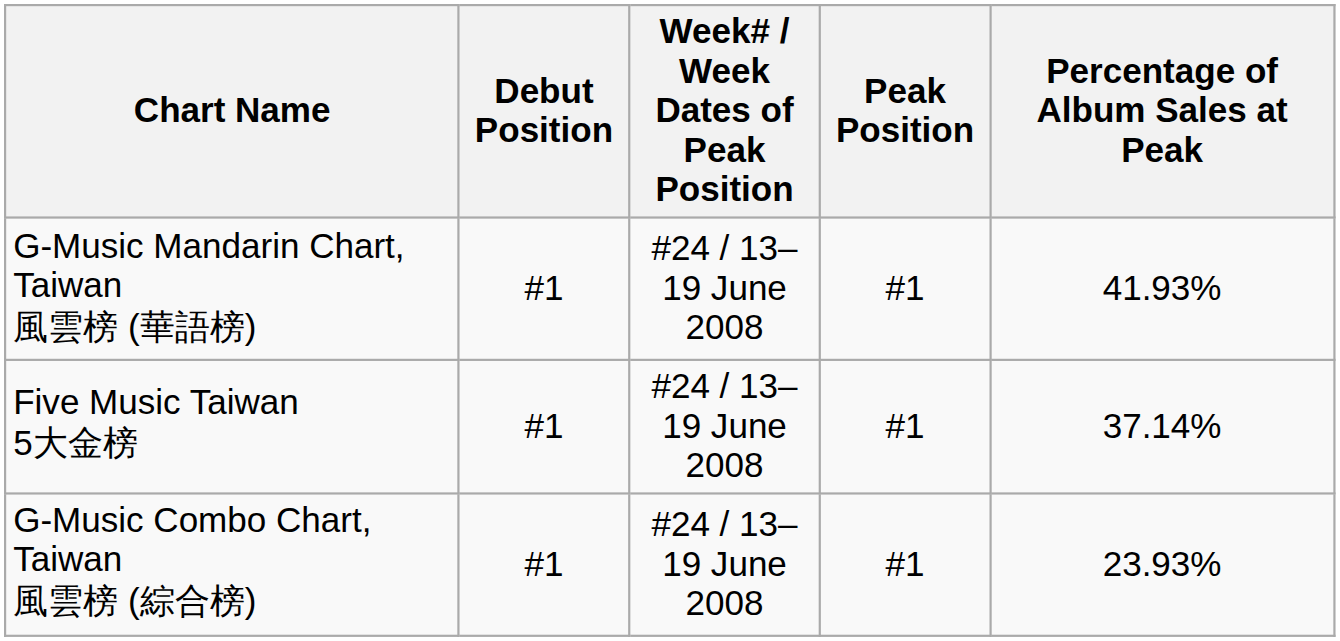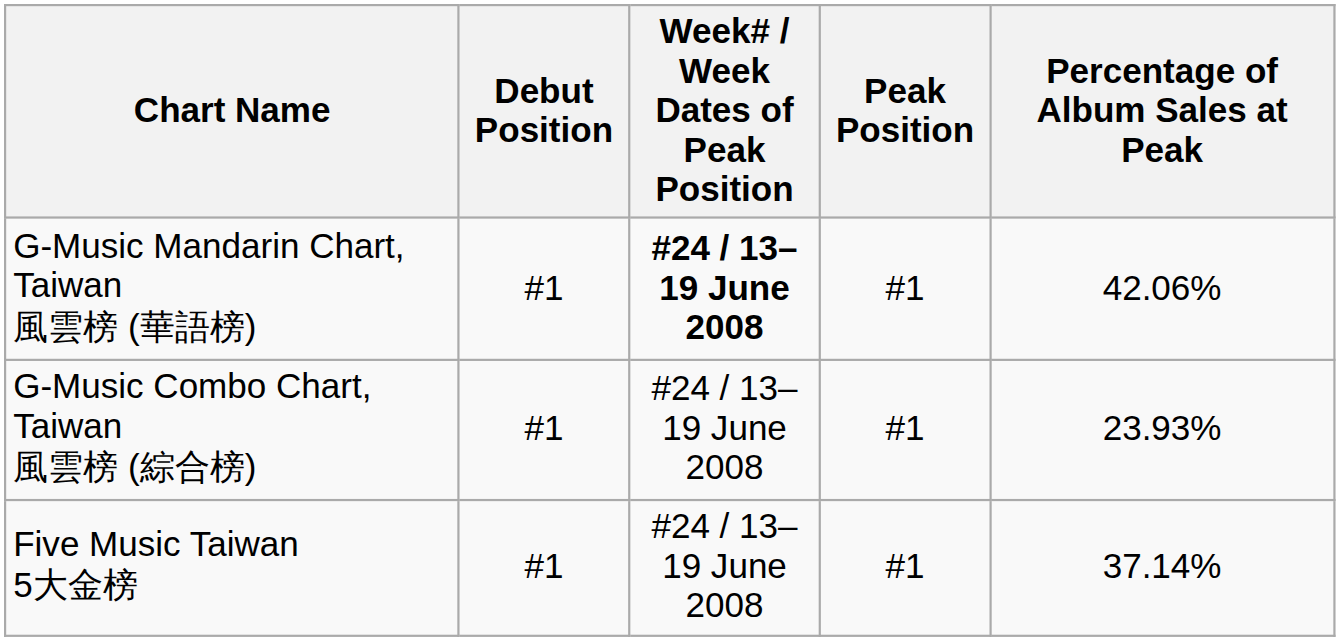 <table class="wikitable">
 <tr>
 <th width="200px">Chart Name</th>
 <th width="70px">Debut Position</th>
 <th>Week# / Week Dates of Peak Position</th>
 <th width="70px">Peak Position</th>
 <th width="150px">Percentage of Album Sales at Peak</th>
 </tr>
 <tr>
 <td>G-Music Mandarin Chart, Taiwan<br>風雲榜 (華語榜)</td>
 <td align="center">#1</td>
+<td align="center"><strong>#24 / 13–19 June 2008</strong></td>
+<td align="center">#1</td>
+<td align="center">42.06%</td>
+</tr>
+<tr>
+<td>G-Music Combo Chart, Taiwan<br>風雲榜 (綜合榜)</td>
+<td align="center">#1</td>
 <td align="center">#24 / 13–19 June 2008</td>
 <td align="center">#1</td>
-<td align="center">41.93%</td>
+<td align="center">23.93%</td>
 </tr>
 <tr>
 <td>Five Music Taiwan<br>5大金榜</td>
 <td align="center">#1</td>
 <td align="center">#24 / 13–19 June 2008</td>
 <td align="center">#1</td>
 <td align="center">37.14%</td>
 </tr>
-<tr>
-<td>G-Music Combo Chart, Taiwan<br>風雲榜 (綜合榜)</td>
-<td align="center">#1</td>
-<td align="center">#24 / 13–19 June 2008</td>
-<td align="center">#1</td>
-<td align="center">23.93%</td>
-</tr>
 </table>
